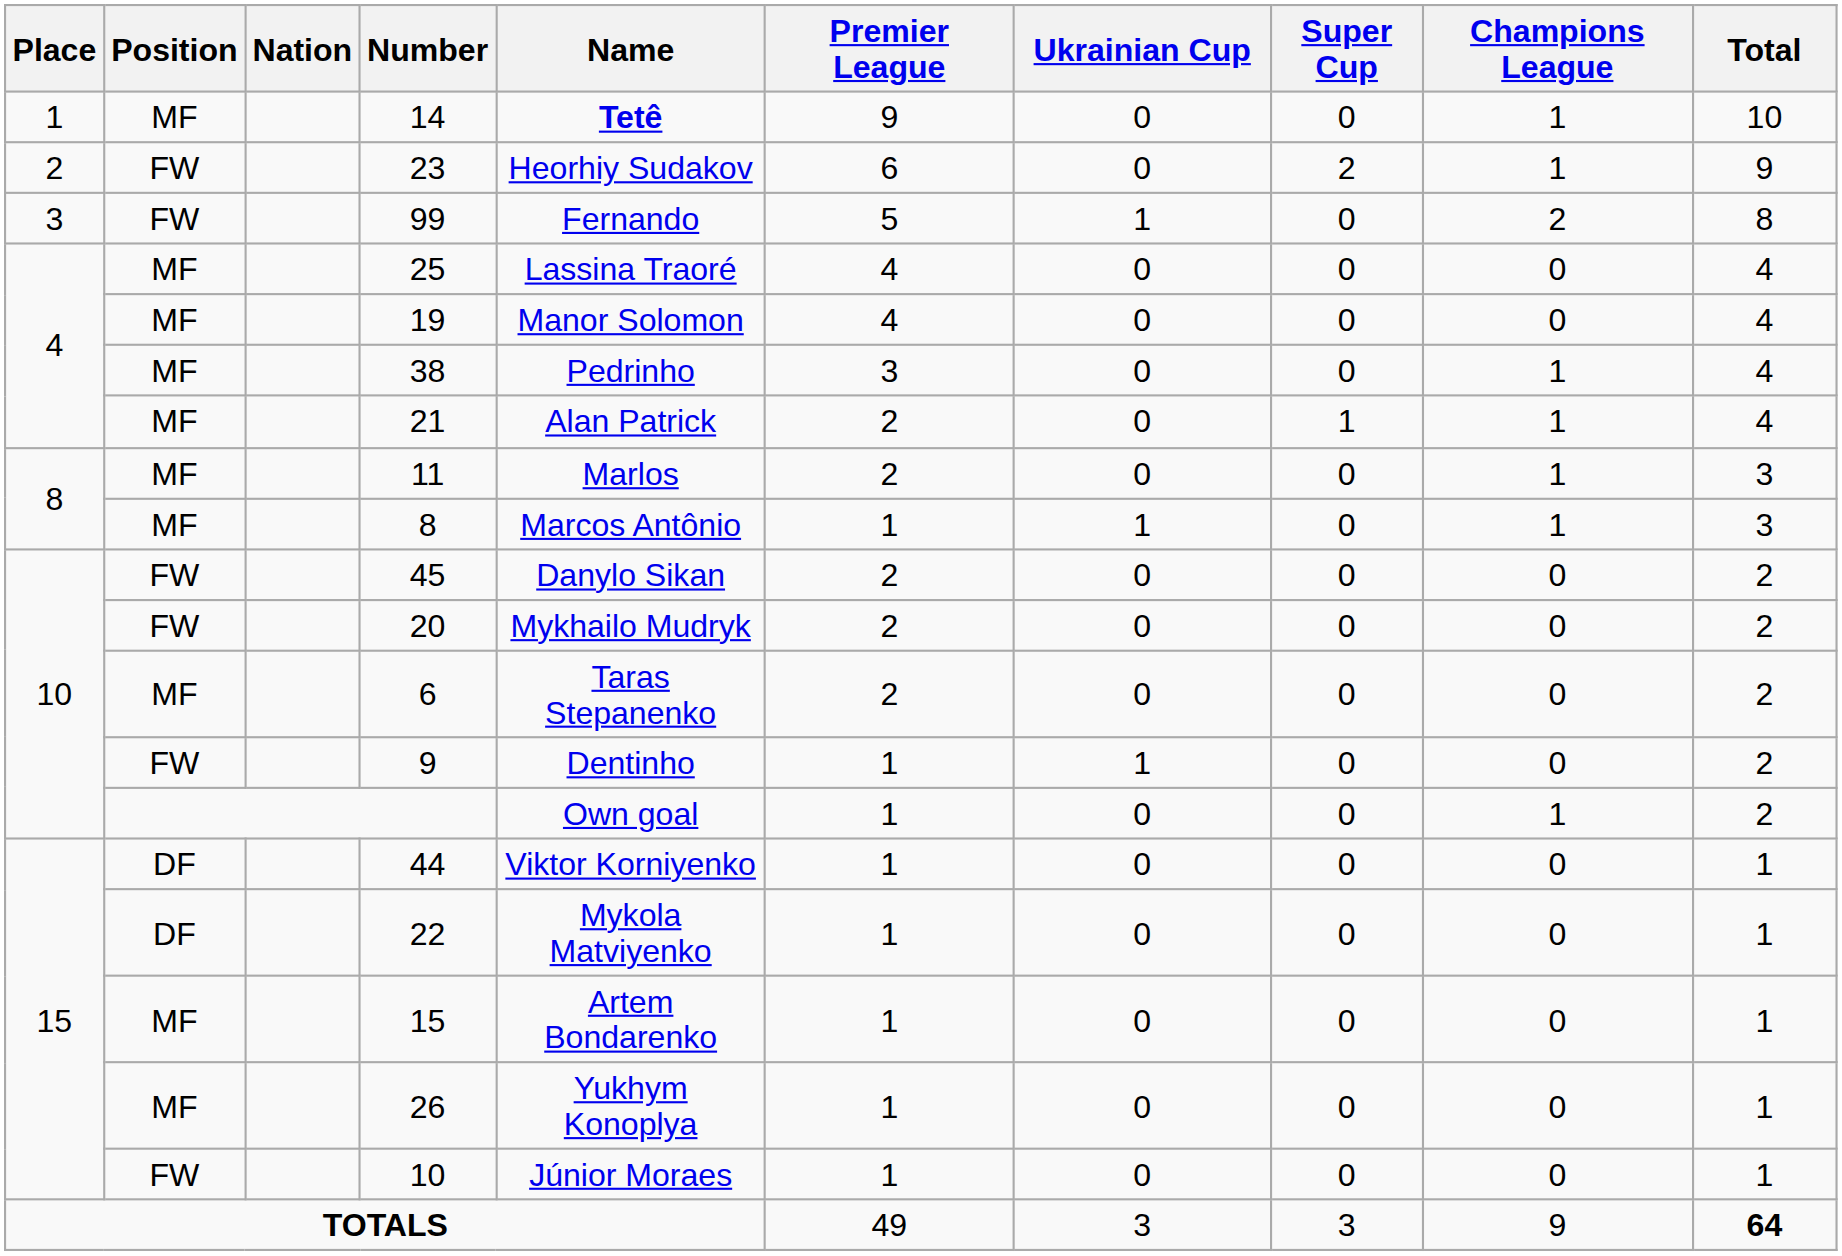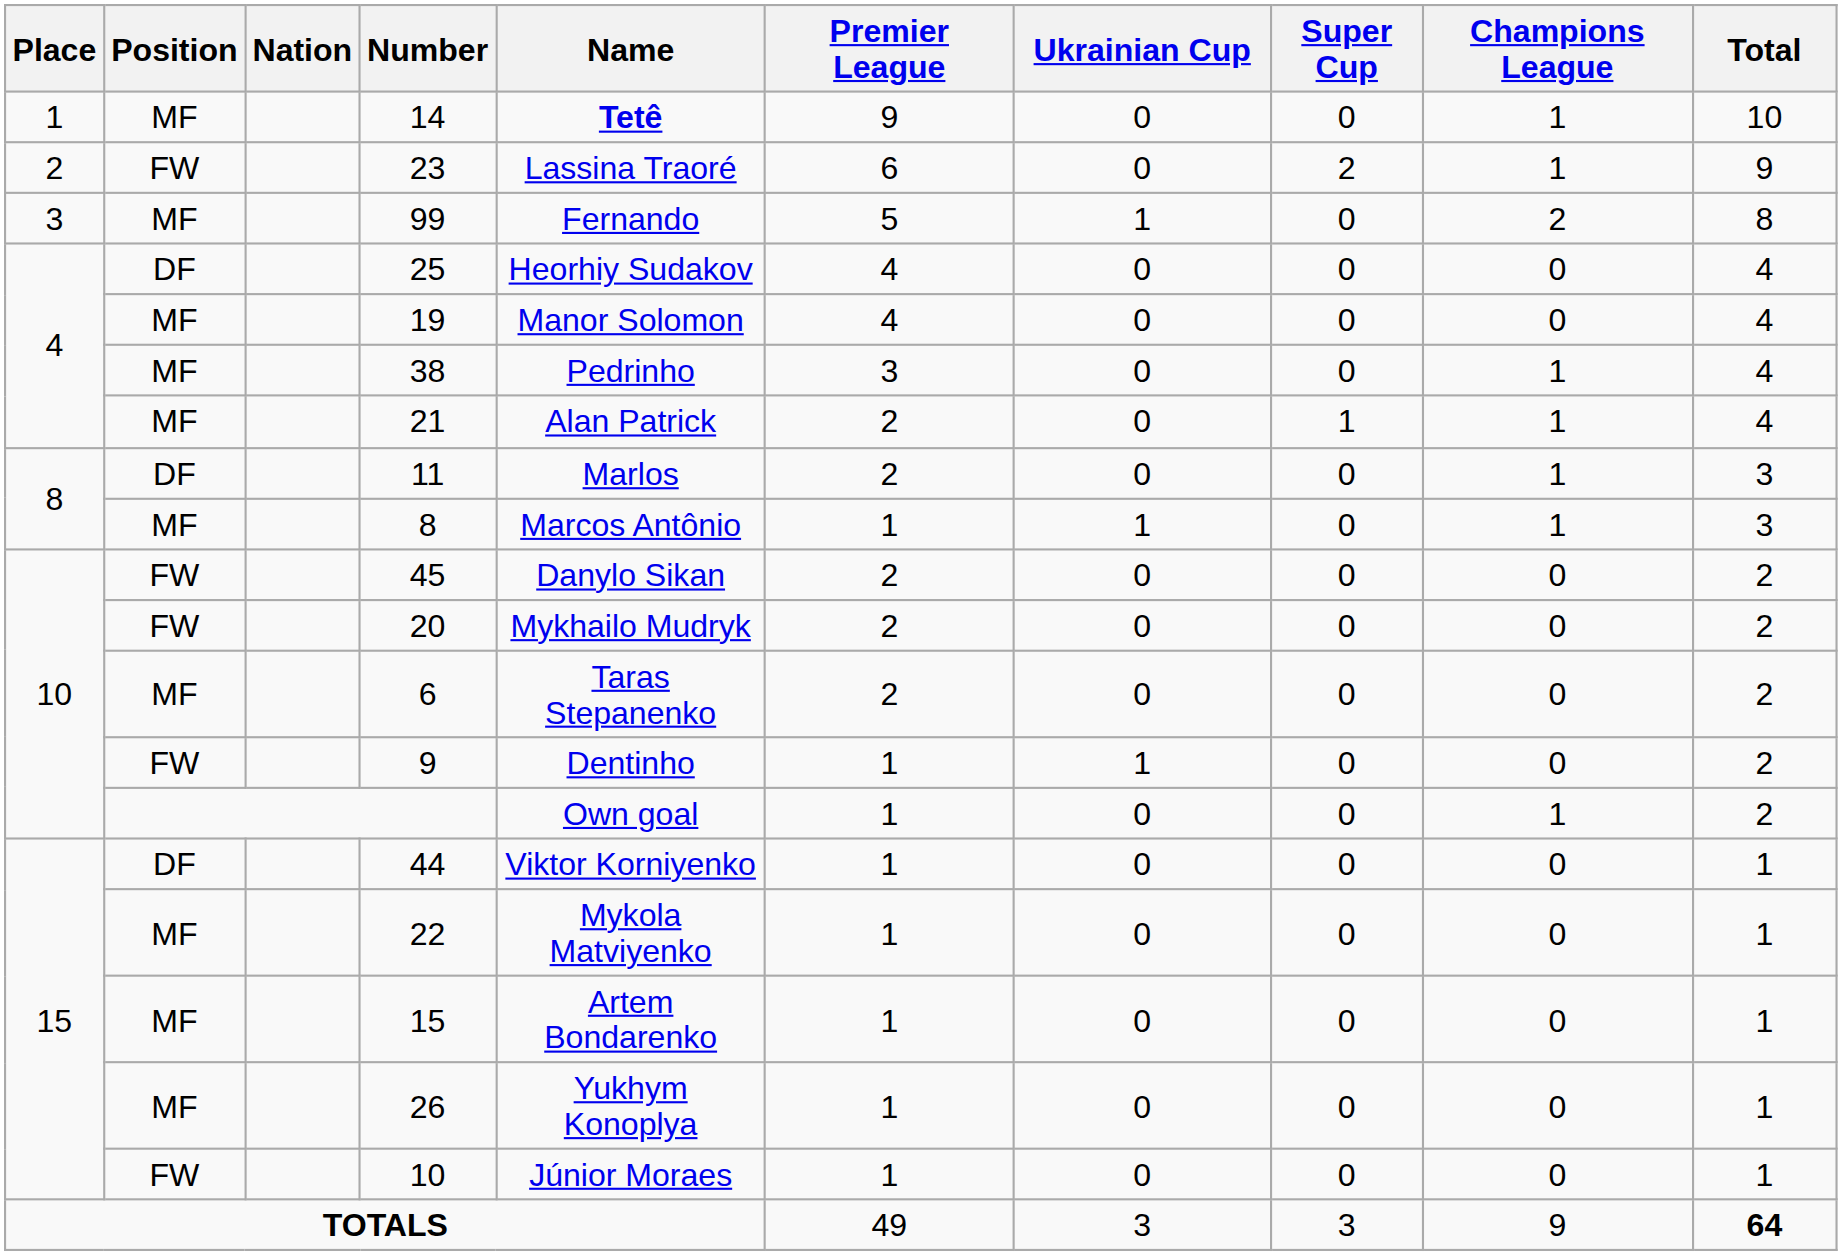 <table class="wikitable" style="font-size: 95%; text-align: center;">
 <tr>
 <th width=20>Place</th>
 <th width=20>Position</th>
 <th width=20>Nation</th>
 <th width=20>Number</th>
 <th width=150>Name</th>
 <th width=150><a href='#'>Premier League</a></th>
 <th width=150><a href='#'>Ukrainian Cup</a></th>
 <th width=80><a href='#'>Super Cup</a></th>
 <th width=150><a href='#'>Champions League</a></th>
 <th width=80>Total</th>
 </tr>
 <tr>
 <td>1</td>
 <td>MF</td>
 <td></td>
 <td>14</td>
 <td><strong><a href='#'>Tetê</a></strong></td>
 <td>9</td>
 <td>0</td>
 <td>0</td>
 <td>1</td>
 <td>10</td>
 </tr>
 <tr>
 <td>2</td>
 <td>FW</td>
 <td></td>
 <td>23</td>
-<td><a href='#'>Heorhiy Sudakov</a></td>
+<td><a href='#'>Lassina Traoré</a></td>
 <td>6</td>
 <td>0</td>
 <td>2</td>
 <td>1</td>
 <td>9</td>
 </tr>
 <tr>
 <td>3</td>
-<td>FW</td>
+<td>MF</td>
 <td></td>
 <td>99</td>
 <td><a href='#'>Fernando</a></td>
 <td>5</td>
 <td>1</td>
 <td>0</td>
 <td>2</td>
 <td>8</td>
 </tr>
 <tr>
 <td rowspan="4">4</td>
-<td>MF</td>
+<td>DF</td>
 <td></td>
 <td>25</td>
-<td><a href='#'>Lassina Traoré</a></td>
+<td><a href='#'>Heorhiy Sudakov</a></td>
 <td>4</td>
 <td>0</td>
 <td>0</td>
 <td>0</td>
 <td>4</td>
 </tr>
 <tr>
 <td>MF</td>
 <td></td>
 <td>19</td>
 <td><a href='#'>Manor Solomon</a></td>
 <td>4</td>
 <td>0</td>
 <td>0</td>
 <td>0</td>
 <td>4</td>
 </tr>
 <tr>
 <td>MF</td>
 <td></td>
 <td>38</td>
 <td><a href='#'>Pedrinho</a></td>
 <td>3</td>
 <td>0</td>
 <td>0</td>
 <td>1</td>
 <td>4</td>
 </tr>
 <tr>
 <td>MF</td>
 <td></td>
 <td>21</td>
 <td><a href='#'>Alan Patrick</a></td>
 <td>2</td>
 <td>0</td>
 <td>1</td>
 <td>1</td>
 <td>4</td>
 </tr>
 <tr>
 <td rowspan="2">8</td>
-<td>MF</td>
+<td>DF</td>
 <td></td>
 <td>11</td>
 <td><a href='#'>Marlos</a></td>
 <td>2</td>
 <td>0</td>
 <td>0</td>
 <td>1</td>
 <td>3</td>
 </tr>
 <tr>
 <td>MF</td>
 <td></td>
 <td>8</td>
 <td><a href='#'>Marcos Antônio</a></td>
 <td>1</td>
 <td>1</td>
 <td>0</td>
 <td>1</td>
 <td>3</td>
 </tr>
 <tr>
 <td rowspan="5">10</td>
 <td>FW</td>
 <td></td>
 <td>45</td>
 <td><a href='#'>Danylo Sikan</a></td>
 <td>2</td>
 <td>0</td>
 <td>0</td>
 <td>0</td>
 <td>2</td>
 </tr>
 <tr>
 <td>FW</td>
 <td></td>
 <td>20</td>
 <td><a href='#'>Mykhailo Mudryk</a></td>
 <td>2</td>
 <td>0</td>
 <td>0</td>
 <td>0</td>
 <td>2</td>
 </tr>
 <tr>
 <td>MF</td>
 <td></td>
 <td>6</td>
 <td><a href='#'>Taras Stepanenko</a></td>
 <td>2</td>
 <td>0</td>
 <td>0</td>
 <td>0</td>
 <td>2</td>
 </tr>
 <tr>
 <td>FW</td>
 <td></td>
 <td>9</td>
 <td><a href='#'>Dentinho</a></td>
 <td>1</td>
 <td>1</td>
 <td>0</td>
 <td>0</td>
 <td>2</td>
 </tr>
 <tr>
 <td colspan="3"></td>
 <td><a href='#'>Own goal</a></td>
 <td>1</td>
 <td>0</td>
 <td>0</td>
 <td>1</td>
 <td>2</td>
 </tr>
 <tr>
 <td rowspan="5">15</td>
 <td>DF</td>
 <td></td>
 <td>44</td>
 <td><a href='#'>Viktor Korniyenko</a></td>
 <td>1</td>
 <td>0</td>
 <td>0</td>
 <td>0</td>
 <td>1</td>
 </tr>
 <tr>
-<td>DF</td>
+<td>MF</td>
 <td></td>
 <td>22</td>
 <td><a href='#'>Mykola Matviyenko</a></td>
 <td>1</td>
 <td>0</td>
 <td>0</td>
 <td>0</td>
 <td>1</td>
 </tr>
 <tr>
 <td>MF</td>
 <td></td>
 <td>15</td>
 <td><a href='#'>Artem Bondarenko</a></td>
 <td>1</td>
 <td>0</td>
 <td>0</td>
 <td>0</td>
 <td>1</td>
 </tr>
 <tr>
 <td>MF</td>
 <td></td>
 <td>26</td>
 <td><a href='#'>Yukhym Konoplya</a></td>
 <td>1</td>
 <td>0</td>
 <td>0</td>
 <td>0</td>
 <td>1</td>
 </tr>
 <tr>
 <td>FW</td>
 <td></td>
 <td>10</td>
 <td><a href='#'>Júnior Moraes</a></td>
 <td>1</td>
 <td>0</td>
 <td>0</td>
 <td>0</td>
 <td>1</td>
 </tr>
 <tr>
 <td colspan="5"><strong>TOTALS</strong></td>
 <td>49</td>
 <td>3</td>
 <td>3</td>
 <td>9</td>
 <td><strong>64</strong></td>
 </tr>
 </table>
